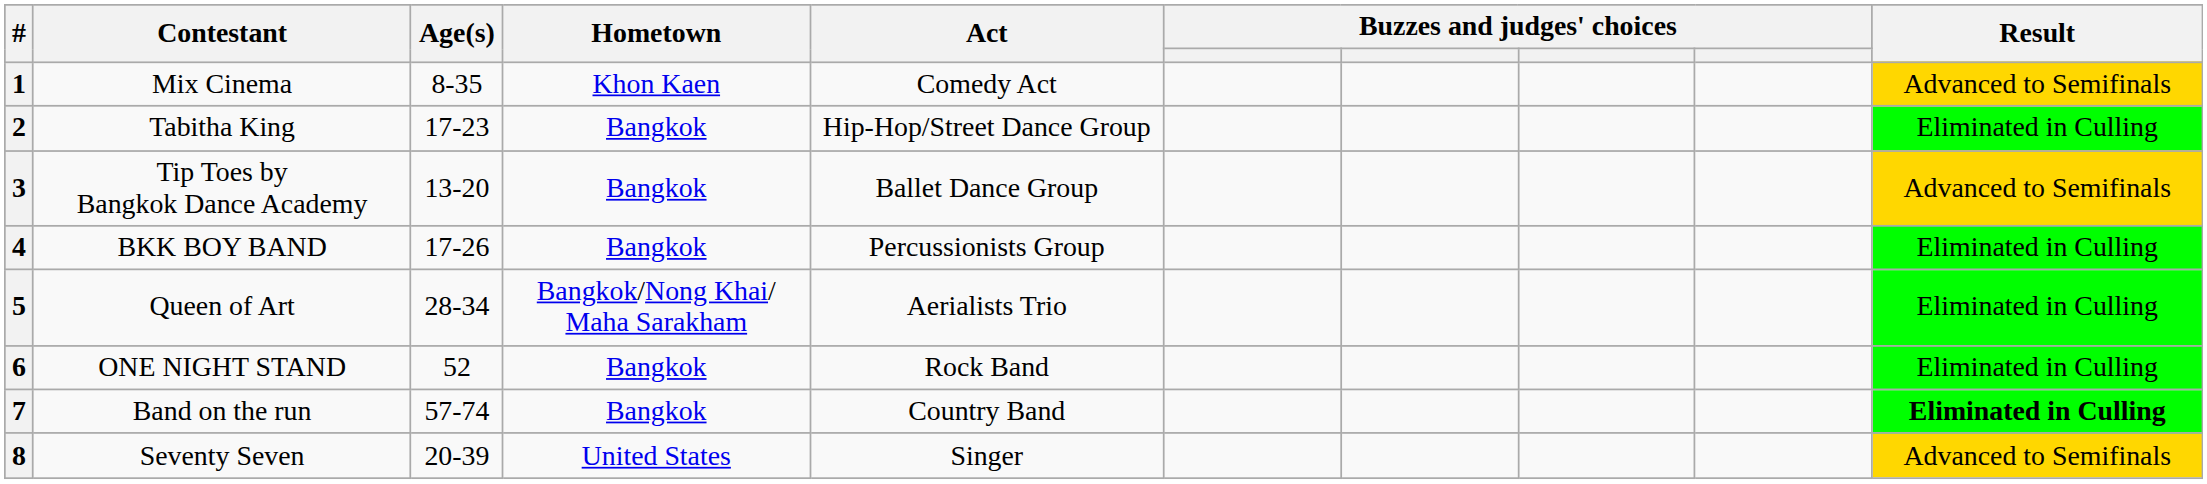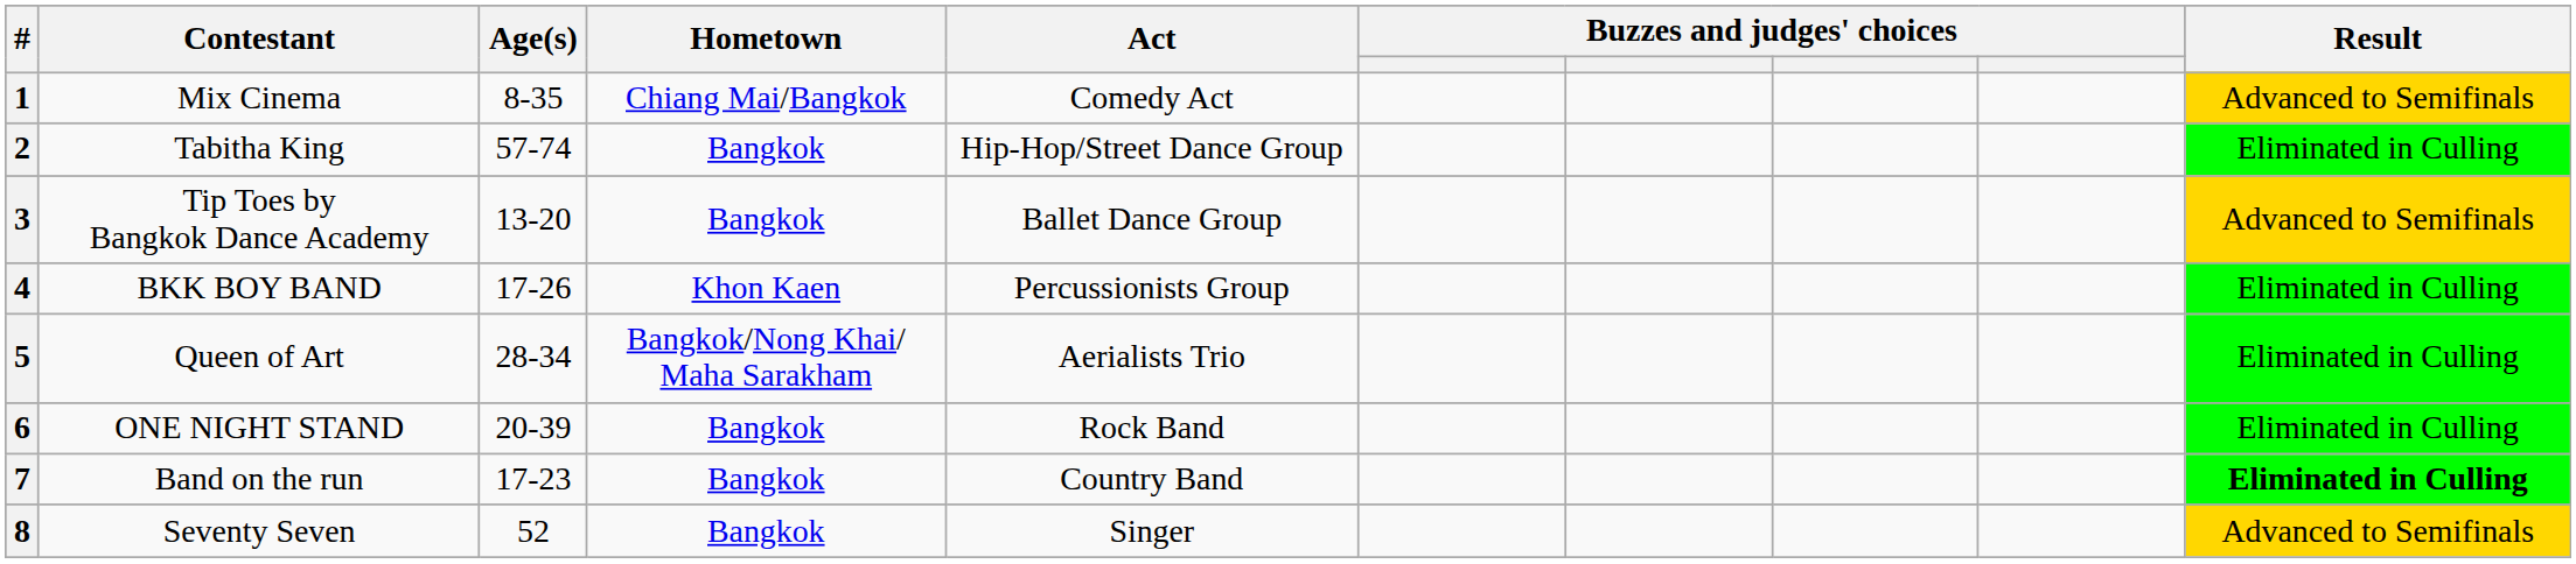 <table class="wikitable sortable" style="width:100%; text-align:center;">
 <tr>
 <th scope="col" rowspan="2"  style="width:1%;">#</th>
 <th scope="col" rowspan="2"  style="width:16%;">Contestant</th>
 <th scope="col" rowspan="2"  data-sort-type="number" style="width:2%;">Age(s)</th>
 <th scope="col" rowspan="2"  class="unsortable" style="width:13%;">Hometown</th>
 <th scope="col" rowspan="2" class="unsortable"  style="width:15%;">Act</th>
 <th scope="col" colspan="4" class="unsortable" style="width:30%;">Buzzes and judges' choices</th>
 <th scope="col" rowspan="2" style="width:14%;">Result</th>
 </tr>
 <tr>
 <th width="100"></th>
 <th width="100"></th>
 <th width="100"></th>
 <th width="100"></th>
 </tr>
 <tr>
 <th>1</th>
 <td>Mix Cinema</td>
 <td>8-35</td>
-<td><a href='#'>Khon Kaen</a></td>
+<td><a href='#'>Chiang Mai</a>/<a href='#'>Bangkok</a></td>
 <td>Comedy Act</td>
 <td></td>
 <td></td>
 <td></td>
 <td></td>
 <td style="background:gold">Advanced to Semifinals</td>
 </tr>
 <tr>
 <th>2</th>
 <td>Tabitha King</td>
-<td>17-23</td>
+<td>57-74</td>
 <td><a href='#'>Bangkok</a></td>
 <td>Hip-Hop/Street Dance Group</td>
 <td></td>
 <td></td>
 <td></td>
 <td></td>
 <td style="background:lime">Eliminated in Culling</td>
 </tr>
 <tr>
 <th>3</th>
 <td>Tip Toes by<br>Bangkok Dance Academy</td>
 <td>13-20</td>
 <td><a href='#'>Bangkok</a></td>
 <td>Ballet Dance Group</td>
 <td></td>
 <td></td>
 <td></td>
 <td></td>
 <td style="background:gold">Advanced to Semifinals</td>
 </tr>
 <tr>
 <th>4</th>
 <td>BKK BOY BAND</td>
 <td>17-26</td>
-<td><a href='#'>Bangkok</a></td>
+<td><a href='#'>Khon Kaen</a></td>
 <td>Percussionists Group</td>
 <td></td>
 <td></td>
 <td></td>
 <td></td>
 <td style="background:lime">Eliminated in Culling</td>
 </tr>
 <tr>
 <th>5</th>
 <td>Queen of Art</td>
 <td>28-34</td>
 <td><a href='#'>Bangkok</a>/<a href='#'>Nong Khai</a>/<br><a href='#'>Maha Sarakham</a></td>
 <td>Aerialists Trio</td>
 <td></td>
 <td></td>
 <td></td>
 <td></td>
 <td style="background:lime">Eliminated in Culling</td>
 </tr>
 <tr>
 <th>6</th>
 <td>ONE NIGHT STAND</td>
-<td>52</td>
+<td>20-39</td>
 <td><a href='#'>Bangkok</a></td>
 <td>Rock Band</td>
 <td></td>
 <td></td>
 <td></td>
 <td></td>
 <td style="background:lime">Eliminated in Culling</td>
 </tr>
 <tr>
 <th>7</th>
 <td>Band on the run</td>
-<td>57-74</td>
+<td>17-23</td>
 <td><a href='#'>Bangkok</a></td>
 <td>Country Band</td>
 <td></td>
 <td></td>
 <td></td>
 <td></td>
 <td style="background:lime"><strong>Eliminated in Culling</strong></td>
 </tr>
 <tr>
 <th>8</th>
 <td>Seventy Seven</td>
-<td>20-39</td>
-<td><a href='#'>United States</a></td>
+<td>52</td>
+<td><a href='#'>Bangkok</a></td>
 <td>Singer</td>
 <td></td>
 <td></td>
 <td></td>
 <td></td>
 <td style="background:gold">Advanced to Semifinals</td>
 </tr>
 </table>
